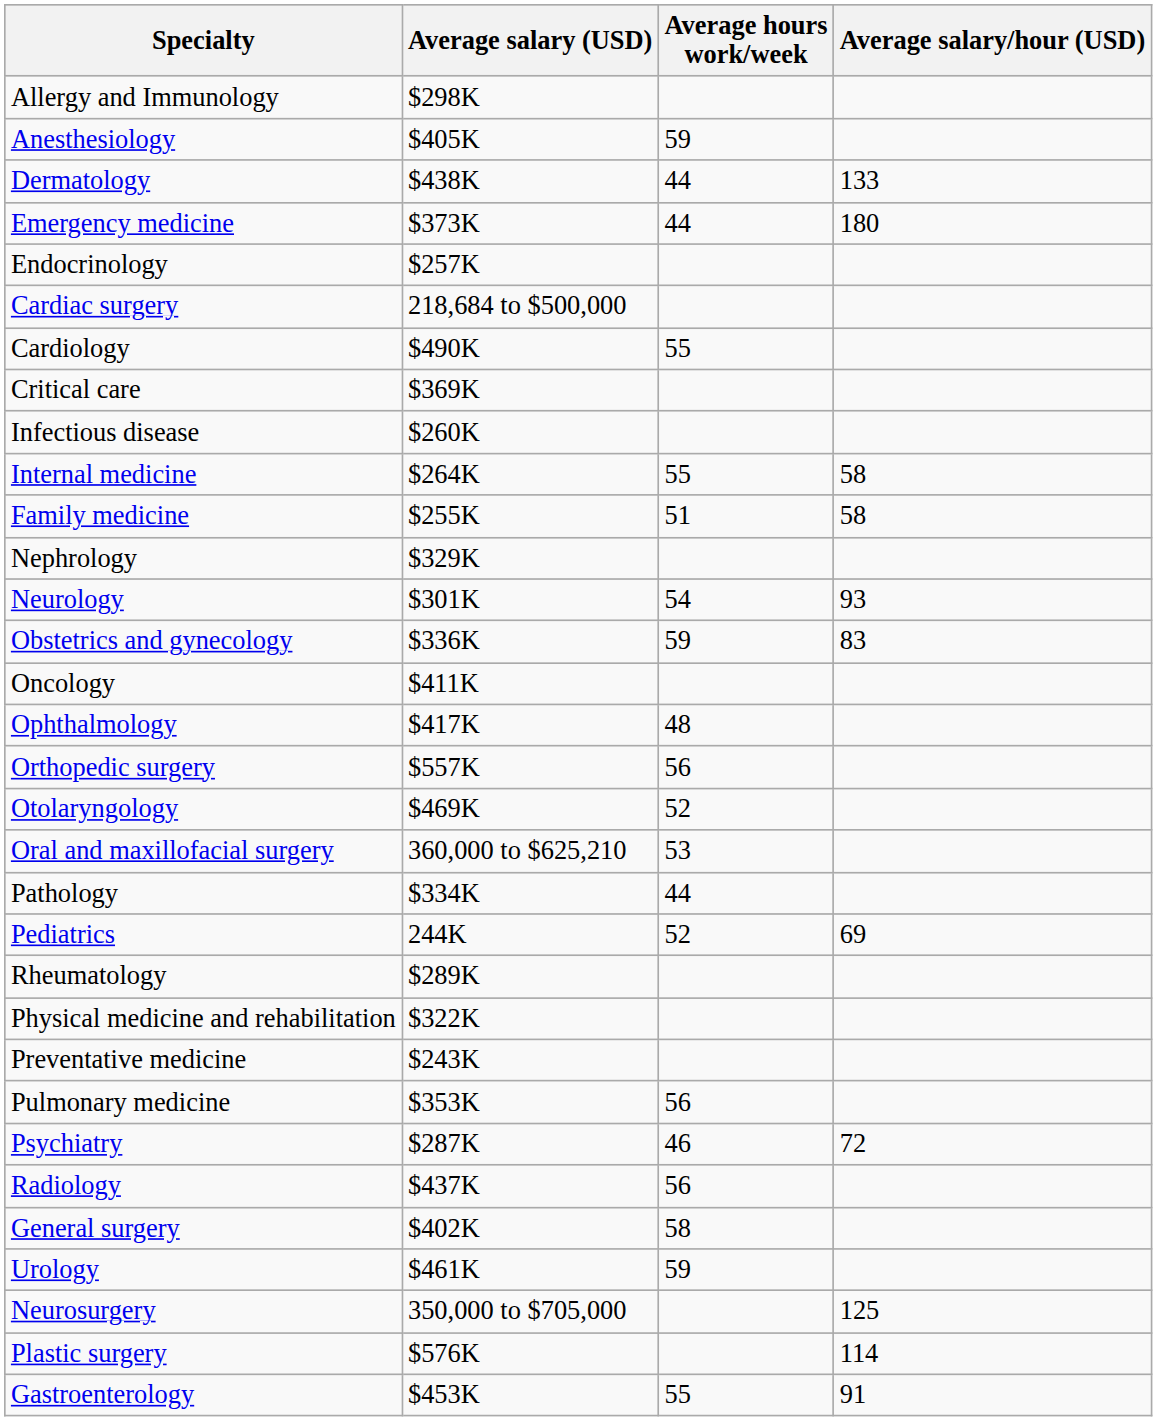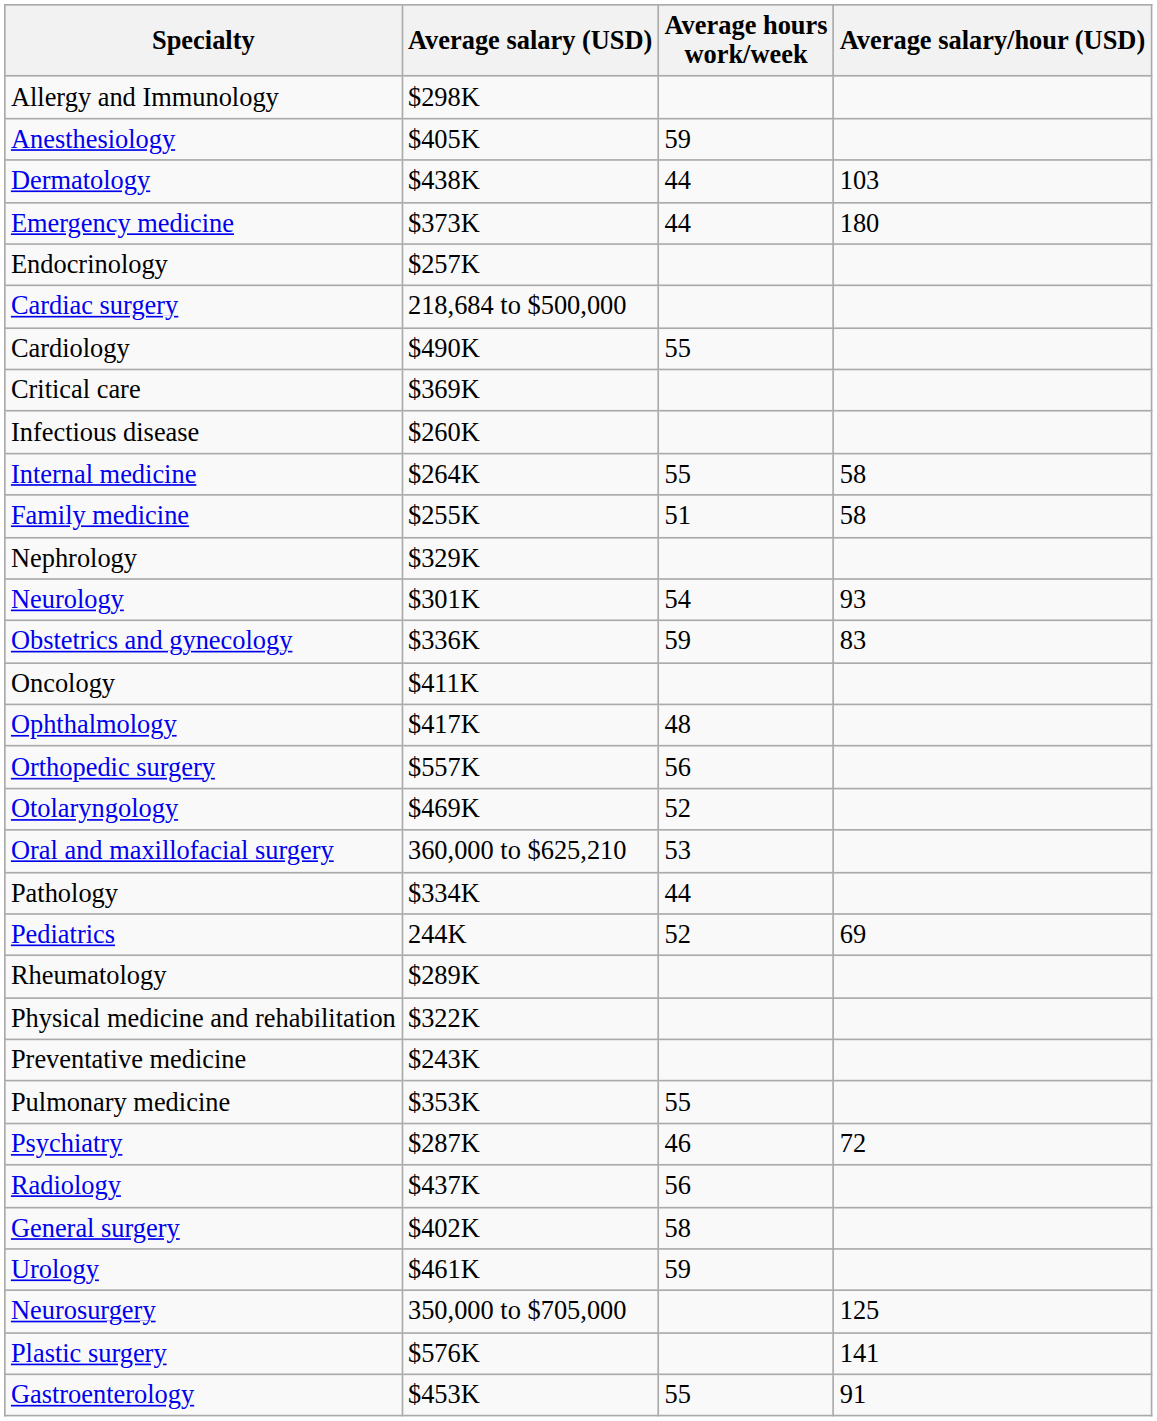 <table class="wikitable sortable">
 <tr>
 <th>Specialty</th>
 <th>Average salary (USD)</th>
 <th>Average hours<br>work/week</th>
 <th>Average salary/hour (USD)</th>
 </tr>
 <tr>
 <td>Allergy and Immunology</td>
 <td>$298K</td>
 <td></td>
 <td></td>
 </tr>
 <tr>
 <td><a href='#'>Anesthesiology</a></td>
 <td>$405K</td>
 <td>59</td>
 <td></td>
 </tr>
 <tr>
 <td><a href='#'>Dermatology</a></td>
 <td>$438K</td>
 <td>44</td>
-<td>133</td>
+<td>103</td>
 </tr>
 <tr>
 <td><a href='#'>Emergency medicine</a></td>
 <td>$373K</td>
 <td>44</td>
 <td>180</td>
 </tr>
 <tr>
 <td>Endocrinology</td>
 <td>$257K</td>
 <td></td>
 <td></td>
 </tr>
 <tr>
 <td><a href='#'>Cardiac surgery</a></td>
 <td>218,684 to $500,000</td>
 <td></td>
 <td></td>
 </tr>
 <tr>
 <td>Cardiology</td>
 <td>$490K</td>
 <td>55</td>
 <td></td>
 </tr>
 <tr>
 <td>Critical care</td>
 <td>$369K</td>
 <td></td>
 <td></td>
 </tr>
 <tr>
 <td>Infectious disease</td>
 <td>$260K</td>
 <td></td>
 <td></td>
 </tr>
 <tr>
 <td><a href='#'>Internal medicine</a></td>
 <td>$264K</td>
 <td>55</td>
 <td>58</td>
 </tr>
 <tr>
 <td><a href='#'>Family medicine</a></td>
 <td>$255K</td>
 <td>51</td>
 <td>58</td>
 </tr>
 <tr>
 <td>Nephrology</td>
 <td>$329K</td>
 <td></td>
 <td></td>
 </tr>
 <tr>
 <td><a href='#'>Neurology</a></td>
 <td>$301K</td>
 <td>54</td>
 <td>93</td>
 </tr>
 <tr>
 <td><a href='#'>Obstetrics and gynecology</a></td>
 <td>$336K</td>
 <td>59</td>
 <td>83</td>
 </tr>
 <tr>
 <td>Oncology</td>
 <td>$411K</td>
 <td></td>
 <td></td>
 </tr>
 <tr>
 <td><a href='#'>Ophthalmology</a></td>
 <td>$417K</td>
 <td>48</td>
 <td></td>
 </tr>
 <tr>
 <td><a href='#'>Orthopedic surgery</a></td>
 <td>$557K</td>
 <td>56</td>
 <td></td>
 </tr>
 <tr>
 <td><a href='#'>Otolaryngology</a></td>
 <td>$469K</td>
 <td>52</td>
 <td></td>
 </tr>
 <tr>
 <td><a href='#'>Oral and maxillofacial surgery</a></td>
 <td>360,000 to $625,210</td>
 <td>53</td>
 <td></td>
 </tr>
 <tr>
 <td>Pathology</td>
 <td>$334K</td>
 <td>44</td>
 <td></td>
 </tr>
 <tr>
 <td><a href='#'>Pediatrics</a></td>
 <td>244K</td>
 <td>52</td>
 <td>69</td>
 </tr>
 <tr>
 <td>Rheumatology</td>
 <td>$289K</td>
 <td></td>
 <td></td>
 </tr>
 <tr>
 <td>Physical medicine and rehabilitation</td>
 <td>$322K</td>
 <td></td>
 <td></td>
 </tr>
 <tr>
 <td>Preventative medicine</td>
 <td>$243K</td>
 <td></td>
 <td></td>
 </tr>
 <tr>
 <td>Pulmonary medicine</td>
 <td>$353K</td>
-<td>56</td>
+<td>55</td>
 <td></td>
 </tr>
 <tr>
 <td><a href='#'>Psychiatry</a></td>
 <td>$287K</td>
 <td>46</td>
 <td>72</td>
 </tr>
 <tr>
 <td><a href='#'>Radiology</a></td>
 <td>$437K</td>
 <td>56</td>
 <td></td>
 </tr>
 <tr>
 <td><a href='#'>General surgery</a></td>
 <td>$402K</td>
 <td>58</td>
 <td></td>
 </tr>
 <tr>
 <td><a href='#'>Urology</a></td>
 <td>$461K</td>
 <td>59</td>
 <td></td>
 </tr>
 <tr>
 <td><a href='#'>Neurosurgery</a></td>
 <td>350,000 to $705,000</td>
 <td></td>
 <td>125</td>
 </tr>
 <tr>
 <td><a href='#'>Plastic surgery</a></td>
 <td>$576K</td>
 <td></td>
-<td>114</td>
+<td>141</td>
 </tr>
 <tr>
 <td><a href='#'>Gastroenterology</a></td>
 <td>$453K</td>
 <td>55</td>
 <td>91</td>
 </tr>
 </table>
